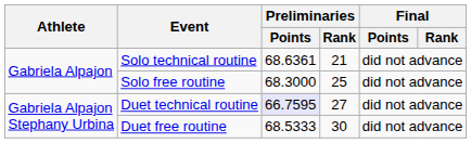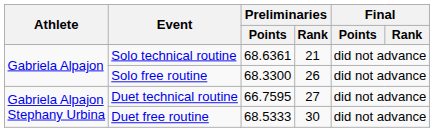 <table class="wikitable" style="font-size:90%">
 <tr>
 <th rowspan="2">Athlete</th>
 <th rowspan="2">Event</th>
 <th colspan="2">Preliminaries</th>
 <th colspan="2">Final</th>
 </tr>
 <tr style="font-size:95%">
 <th>Points</th>
 <th>Rank</th>
 <th>Points</th>
 <th>Rank</th>
 </tr>
 <tr align="center">
 <td align="left" rowspan=2><a href='#'>Gabriela Alpajon</a></td>
 <td align="left"><a href='#'>Solo technical routine</a></td>
 <td>68.6361</td>
 <td>21</td>
 <td colspan=2>did not advance</td>
 </tr>
 <tr align="center">
 <td align="left"><a href='#'>Solo free routine</a></td>
-<td>68.3000</td>
-<td>25</td>
+<td>68.3300</td>
+<td>26</td>
 <td colspan=2>did not advance</td>
 </tr>
 <tr align="center">
 <td align="left" rowspan=2><a href='#'>Gabriela Alpajon</a><br><a href='#'>Stephany Urbina</a></td>
 <td align="left"><a href='#'>Duet technical routine</a></td>
-<td style="background: lavender;">66.7595</td>
+<td>66.7595</td>
 <td>27</td>
 <td colspan=2>did not advance</td>
 </tr>
 <tr align="center">
 <td align="left"><a href='#'>Duet free routine</a></td>
 <td>68.5333</td>
 <td>30</td>
 <td colspan=2>did not advance</td>
 </tr>
 </table>
